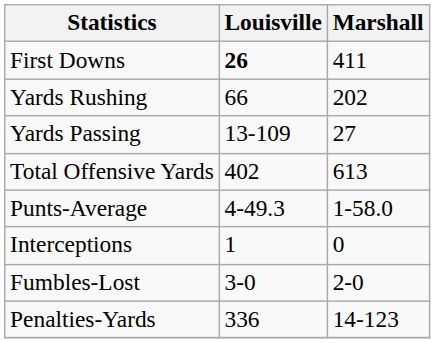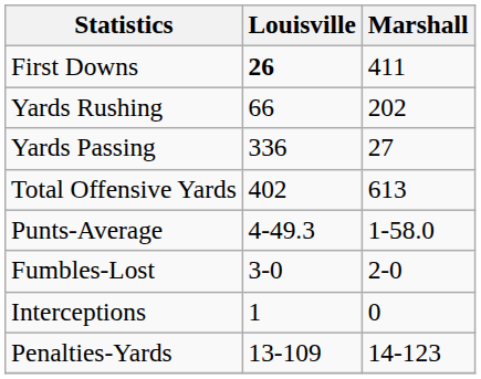 <table class="wikitable">
 <tr>
 <th>Statistics</th>
 <th>Louisville</th>
 <th>Marshall</th>
 </tr>
 <tr>
 <td>First Downs</td>
 <td><strong>26</strong></td>
 <td>411</td>
 </tr>
 <tr>
 <td>Yards Rushing</td>
 <td>66</td>
 <td>202</td>
 </tr>
 <tr>
 <td>Yards Passing</td>
-<td>13-109</td>
+<td>336</td>
 <td>27</td>
 </tr>
 <tr>
 <td>Total Offensive Yards</td>
 <td>402</td>
 <td>613</td>
 </tr>
 <tr>
 <td>Punts-Average</td>
 <td>4-49.3</td>
 <td>1-58.0</td>
 </tr>
 <tr>
+<td>Fumbles-Lost</td>
+<td>3-0</td>
+<td>2-0</td>
+</tr>
+<tr>
 <td>Interceptions</td>
 <td>1</td>
 <td>0</td>
 </tr>
 <tr>
-<td>Fumbles-Lost</td>
-<td>3-0</td>
-<td>2-0</td>
-</tr>
-<tr>
 <td>Penalties-Yards</td>
-<td>336</td>
+<td>13-109</td>
 <td>14-123</td>
 </tr>
 <tr>
 </tr>
 </table>
